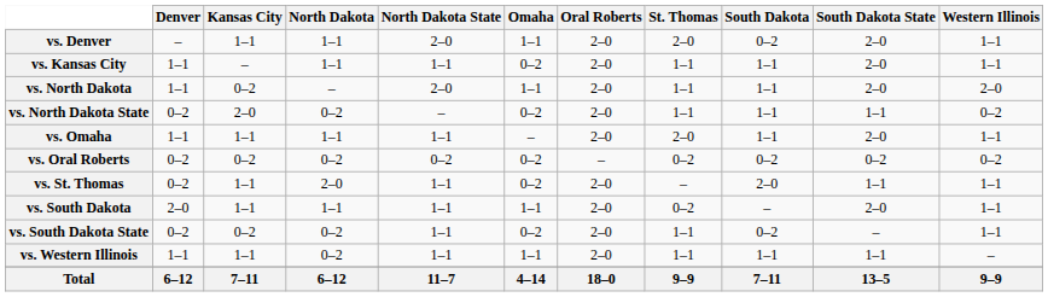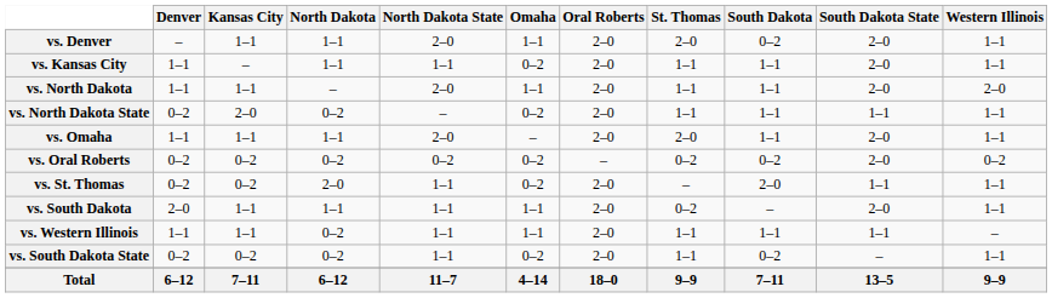 <table class="wikitable" style="white-space:nowrap;font-size:90%;">
 <tr>
 <th colspan=1 style="background:white; border-top-style:hidden; border-left-style:hidden;"   width=110> </th>
 <th style=>Denver</th>
 <th style=>Kansas City</th>
 <th style=>North Dakota</th>
 <th style=>North Dakota State</th>
 <th style=>Omaha</th>
 <th style=>Oral Roberts</th>
 <th style=>St. Thomas</th>
 <th style=>South Dakota</th>
 <th style=>South Dakota State</th>
 <th style=>Western Illinois</th>
 </tr>
 <tr style="text-align:center;">
 <th>vs. Denver</th>
 <td>–</td>
 <td>1–1</td>
 <td>1–1</td>
 <td>2–0</td>
 <td>1–1</td>
 <td>2–0</td>
 <td>2–0</td>
 <td>0–2</td>
 <td>2–0</td>
 <td>1–1</td>
 </tr>
 <tr style="text-align:center;">
 <th>vs. Kansas City</th>
 <td>1–1</td>
 <td>–</td>
 <td>1–1</td>
 <td>1–1</td>
 <td>0–2</td>
 <td>2–0</td>
 <td>1–1</td>
 <td>1–1</td>
 <td>2–0</td>
 <td>1–1</td>
 </tr>
 <tr style="text-align:center;">
 <th>vs. North Dakota</th>
 <td>1–1</td>
-<td>0–2</td>
+<td>1–1</td>
 <td>–</td>
 <td>2–0</td>
 <td>1–1</td>
 <td>2–0</td>
 <td>1–1</td>
 <td>1–1</td>
 <td>2–0</td>
 <td>2–0</td>
 </tr>
 <tr style="text-align:center;">
 <th>vs. North Dakota State</th>
 <td>0–2</td>
 <td>2–0</td>
 <td>0–2</td>
 <td>–</td>
 <td>0–2</td>
 <td>2–0</td>
 <td>1–1</td>
 <td>1–1</td>
 <td>1–1</td>
-<td>0–2</td>
+<td>1–1</td>
 </tr>
 <tr style="text-align:center;">
 <th>vs. Omaha</th>
 <td>1–1</td>
 <td>1–1</td>
 <td>1–1</td>
-<td>1–1</td>
+<td>2–0</td>
 <td>–</td>
 <td>2–0</td>
 <td>2–0</td>
 <td>1–1</td>
 <td>2–0</td>
 <td>1–1</td>
 </tr>
 <tr style="text-align:center;">
 <th>vs. Oral Roberts</th>
 <td>0–2</td>
 <td>0–2</td>
 <td>0–2</td>
 <td>0–2</td>
 <td>0–2</td>
 <td>–</td>
 <td>0–2</td>
 <td>0–2</td>
-<td>0–2</td>
+<td>2–0</td>
 <td>0–2</td>
 </tr>
 <tr style="text-align:center;">
 <th>vs. St. Thomas</th>
 <td>0–2</td>
-<td>1–1</td>
+<td>0–2</td>
 <td>2–0</td>
 <td>1–1</td>
 <td>0–2</td>
 <td>2–0</td>
 <td>–</td>
 <td>2–0</td>
 <td>1–1</td>
 <td>1–1</td>
 </tr>
 <tr style="text-align:center;">
 <th>vs. South Dakota</th>
 <td>2–0</td>
 <td>1–1</td>
 <td>1–1</td>
 <td>1–1</td>
 <td>1–1</td>
 <td>2–0</td>
 <td>0–2</td>
 <td>–</td>
 <td>2–0</td>
 <td>1–1</td>
 </tr>
 <tr style="text-align:center;">
+<th>vs. Western Illinois</th>
+<td>1–1</td>
+<td>1–1</td>
+<td>0–2</td>
+<td>1–1</td>
+<td>1–1</td>
+<td>2–0</td>
+<td>1–1</td>
+<td>1–1</td>
+<td>1–1</td>
+<td>–</td>
+</tr>
+<tr style="text-align:center;">
 <th>vs. South Dakota State</th>
 <td>0–2</td>
 <td>0–2</td>
 <td>0–2</td>
 <td>1–1</td>
 <td>0–2</td>
 <td>2–0</td>
 <td>1–1</td>
 <td>0–2</td>
 <td>–</td>
 <td>1–1</td>
-</tr>
-<tr style="text-align:center;">
-<th>vs. Western Illinois</th>
-<td>1–1</td>
-<td>1–1</td>
-<td>0–2</td>
-<td>1–1</td>
-<td>1–1</td>
-<td>2–0</td>
-<td>1–1</td>
-<td>1–1</td>
-<td>1–1</td>
-<td>–</td>
 </tr>
 <tr style="text-align:center;">
 </tr>
 <tr style="text-align:center;">
 <th>Total</th>
 <th>6–12</th>
 <th>7–11</th>
 <th>6–12</th>
 <th>11–7</th>
 <th>4–14</th>
 <th>18–0</th>
 <th>9–9</th>
 <th>7–11</th>
 <th>13–5</th>
 <th>9–9</th>
 </tr>
 </table>
